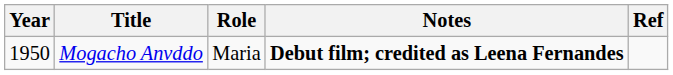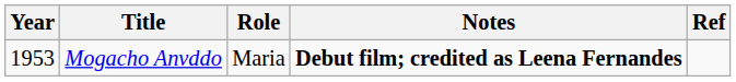 <table class="wikitable">
 <tr>
 <th>Year</th>
 <th>Title</th>
 <th>Role</th>
 <th>Notes</th>
 <th>Ref</th>
 </tr>
 <tr>
-<td>1950</td>
+<td>1953</td>
 <td><em><a href='#'>Mogacho Anvddo</a></em></td>
 <td>Maria</td>
 <td><strong>Debut film; credited as Leena Fernandes</strong></td>
 <td></td>
 </tr>
 </table>
